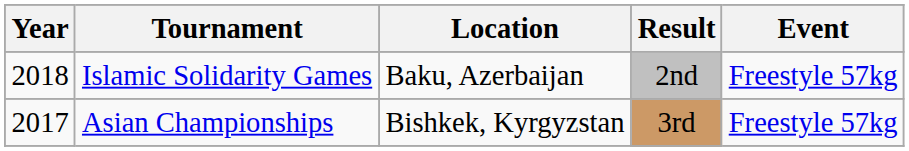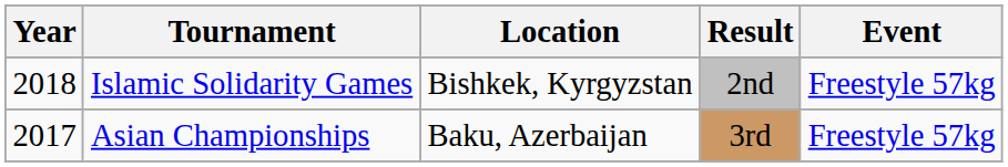 <table class="wikitable" style="font-size:95%;">
 <tr>
 <th>Year</th>
 <th>Tournament</th>
 <th>Location</th>
 <th>Result</th>
 <th>Event</th>
 </tr>
 <tr>
 <td>2018</td>
 <td><a href='#'>Islamic Solidarity Games</a></td>
-<td>Baku, Azerbaijan</td>
+<td>Bishkek, Kyrgyzstan</td>
 <td align="center" bgcolor="silver">2nd</td>
 <td><a href='#'>Freestyle 57kg</a></td>
 </tr>
 <tr>
 <td>2017</td>
 <td><a href='#'>Asian Championships</a></td>
-<td>Bishkek, Kyrgyzstan</td>
+<td>Baku, Azerbaijan</td>
 <td align="center" bgcolor="cc9966">3rd</td>
 <td><a href='#'>Freestyle 57kg</a></td>
 </tr>
 </table>
